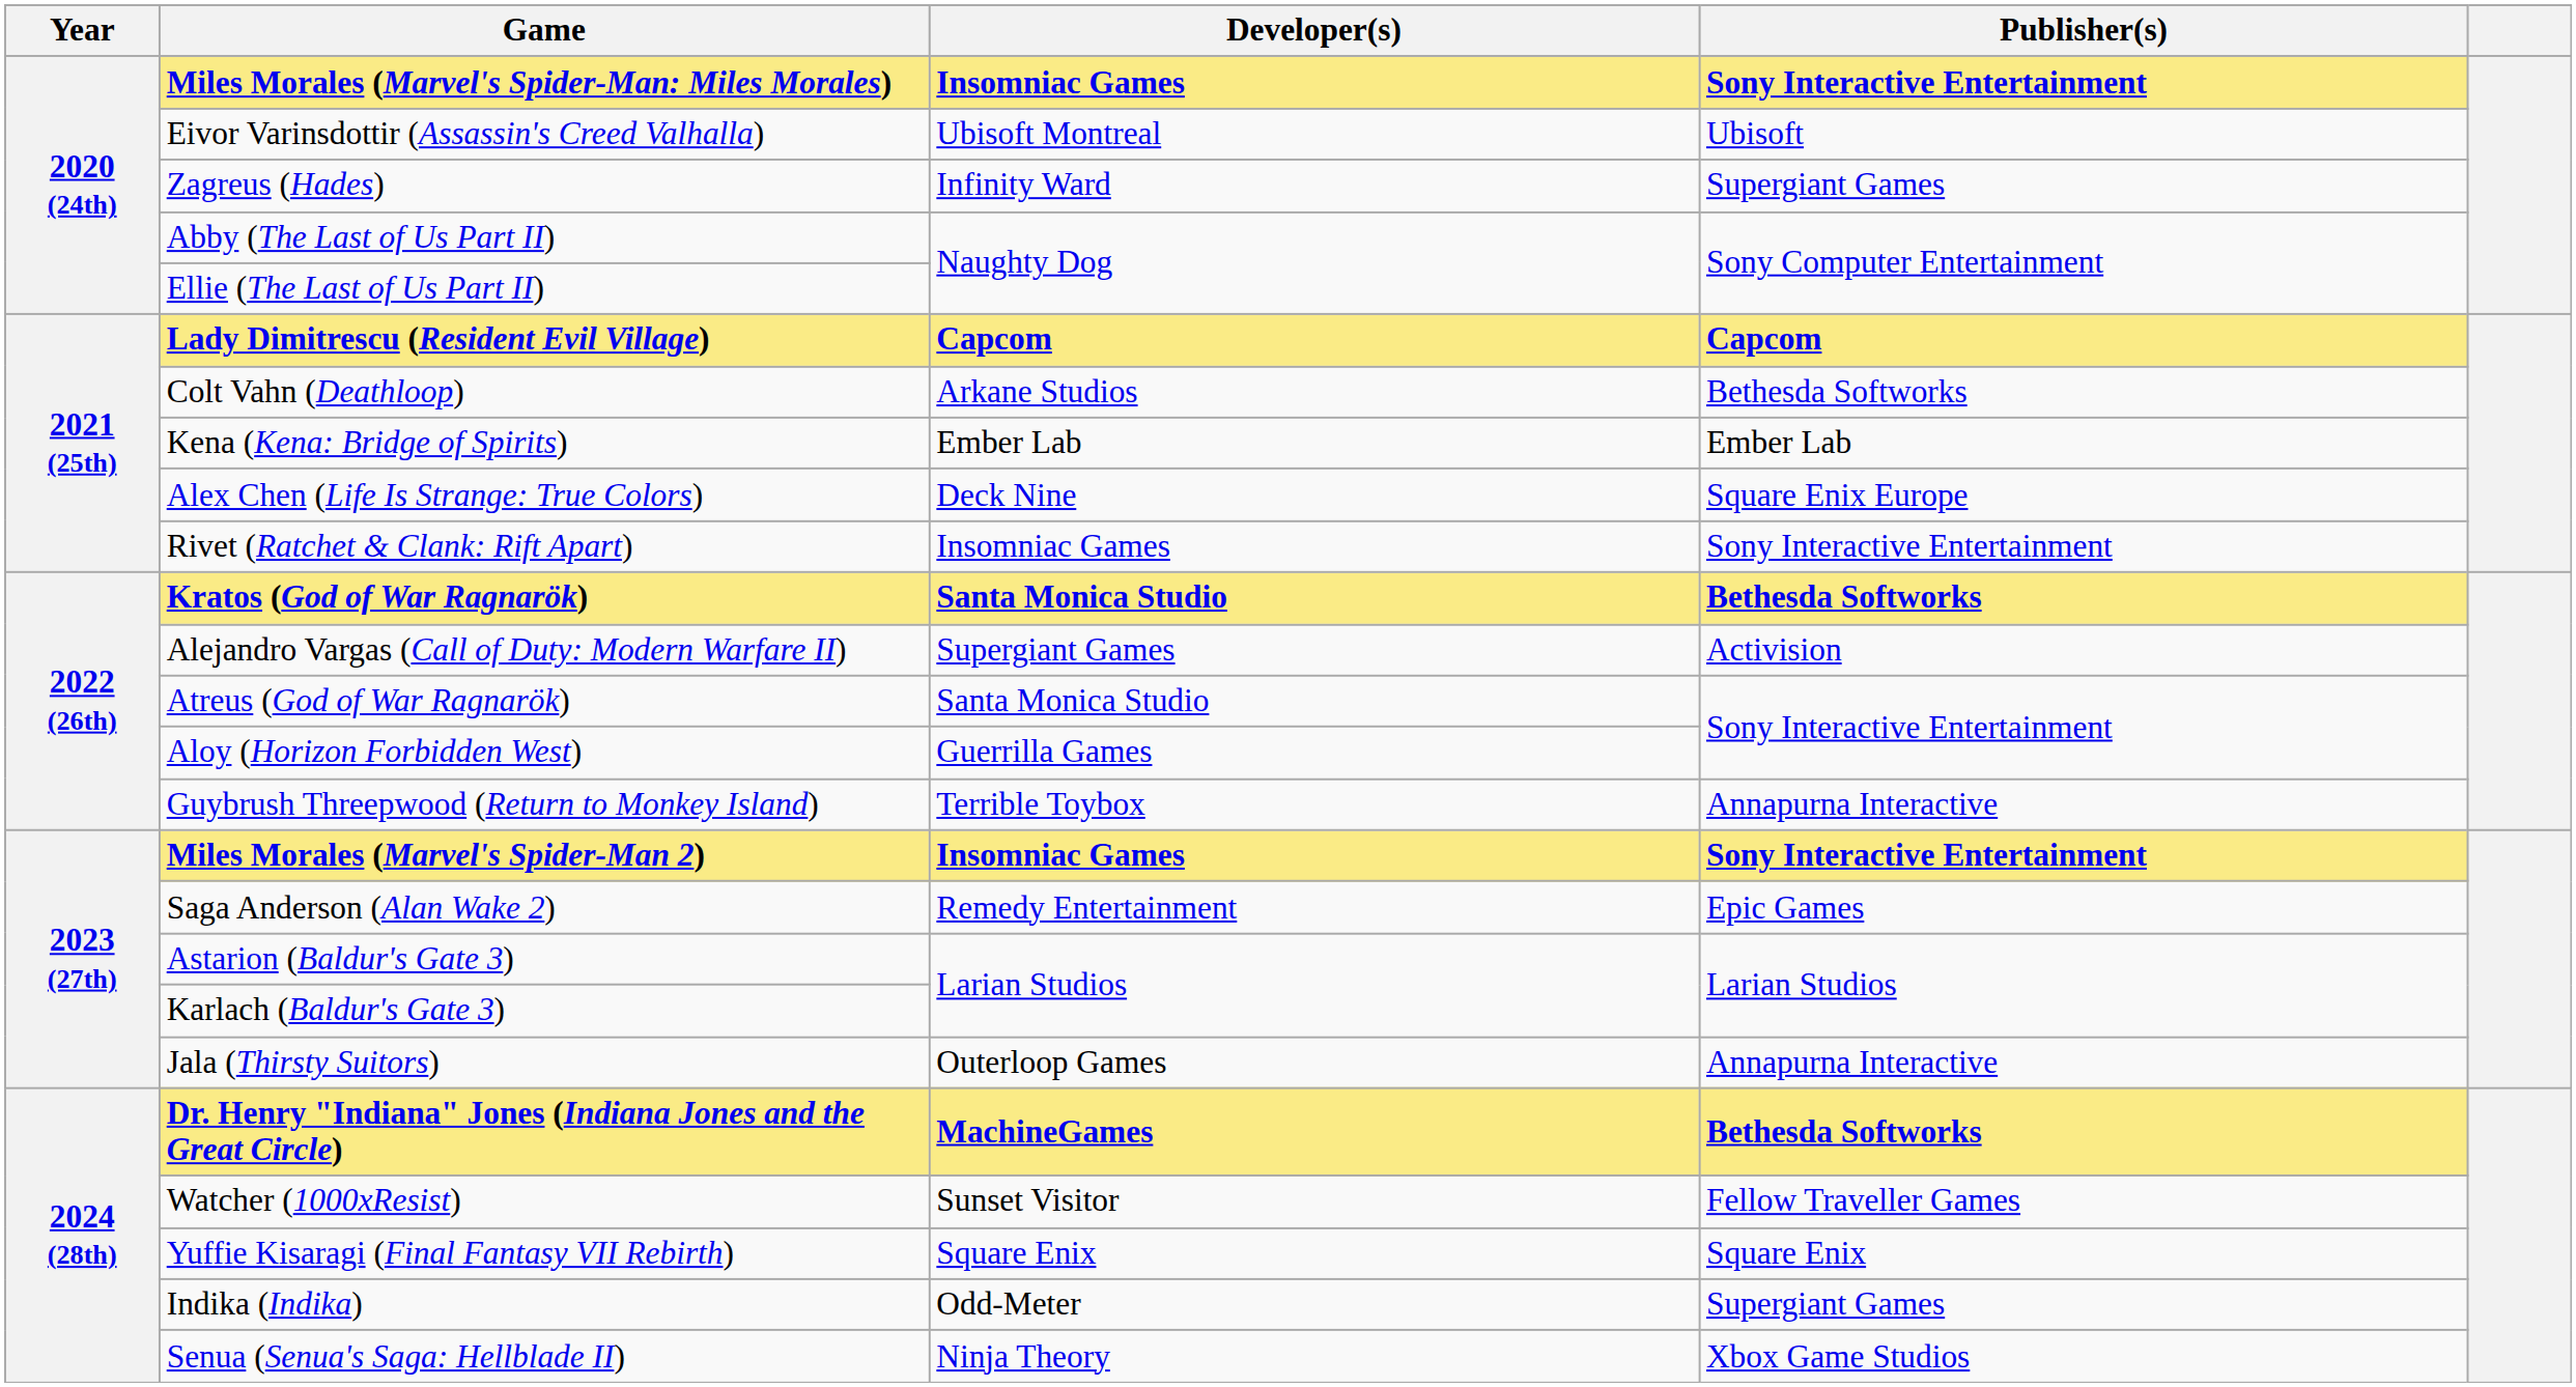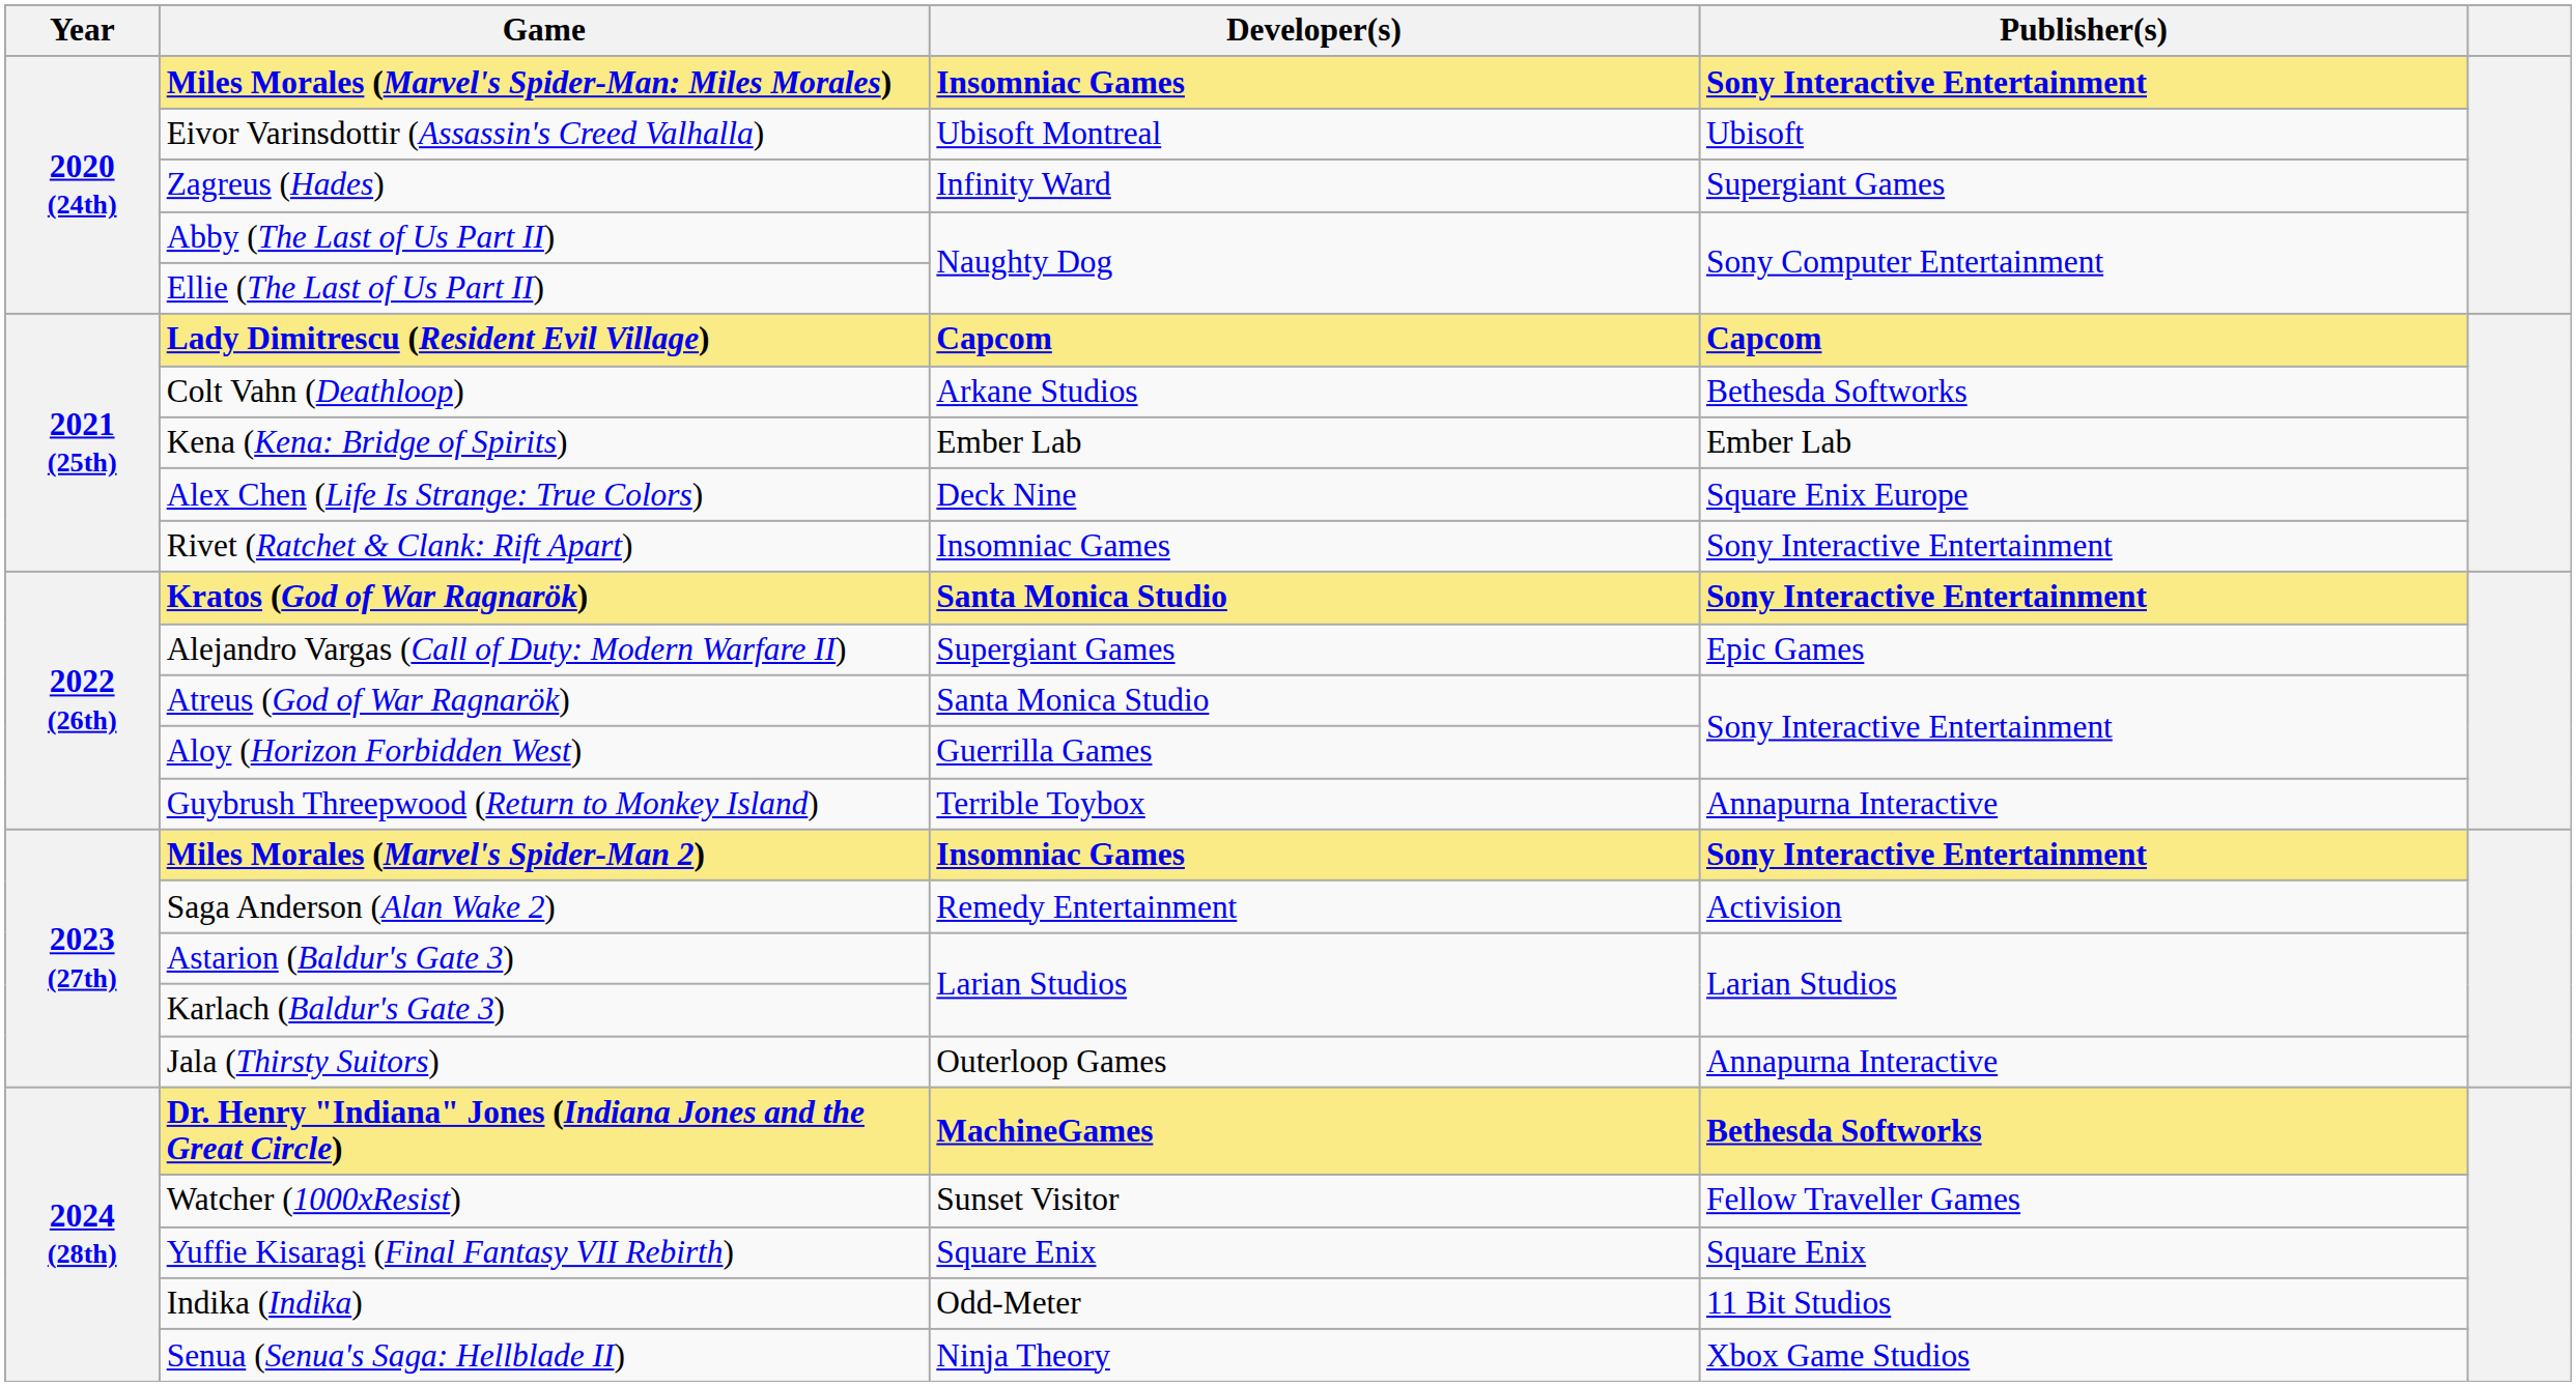 <table class="wikitable sortable" style="width:100%;">
 <tr style="background:#bebebe">
 <th scope="col" style="width:6%;">Year</th>
 <th scope="col" style="width:30%;">Game</th>
 <th scope="col" style="width:30%;">Developer(s)</th>
 <th scope="col" style="width:30%;">Publisher(s)</th>
 <th scope="col" style="width:4%;" class="unsortable"></th>
 </tr>
 <tr>
 <th scope="row" rowspan="5" style="text-align:center"><a href='#'>2020</a> <br><small><a href='#'>(24th)</a> </small></th>
 <td style="background:#FAEB86"><strong><a href='#'>Miles Morales</a> (<em><a href='#'>Marvel's Spider-Man: Miles Morales</a></em>)</strong></td>
 <td style="background:#FAEB86"><strong><a href='#'>Insomniac Games</a></strong></td>
 <td style="background:#FAEB86"><strong><a href='#'>Sony Interactive Entertainment</a></strong></td>
 <th scope="row" rowspan="5" style="text-align;center;"></th>
 </tr>
 <tr>
 <td>Eivor Varinsdottir (<em><a href='#'>Assassin's Creed Valhalla</a></em>)</td>
 <td><a href='#'>Ubisoft Montreal</a></td>
 <td><a href='#'>Ubisoft</a></td>
 </tr>
 <tr>
 <td><a href='#'>Zagreus</a> (<em><a href='#'>Hades</a></em>)</td>
 <td><a href='#'>Infinity Ward</a></td>
 <td><a href='#'>Supergiant Games</a></td>
 </tr>
 <tr>
 <td><a href='#'>Abby</a> (<em><a href='#'>The Last of Us Part II</a></em>)</td>
 <td rowspan=2><a href='#'>Naughty Dog</a></td>
 <td rowspan=2><a href='#'>Sony Computer Entertainment</a></td>
 </tr>
 <tr>
 <td><a href='#'>Ellie</a> (<em><a href='#'>The Last of Us Part II</a></em>)</td>
 </tr>
 <tr>
 <th scope="row" rowspan="5" style="text-align:center"><a href='#'>2021</a> <br><small><a href='#'>(25th)</a> </small></th>
 <td style="background:#FAEB86"><strong><a href='#'>Lady Dimitrescu</a> (<em><a href='#'>Resident Evil Village</a></em>)</strong></td>
 <td style="background:#FAEB86"><strong><a href='#'>Capcom</a></strong></td>
 <td style="background:#FAEB86"><strong><a href='#'>Capcom</a></strong></td>
 <th scope="row" rowspan="5" style="text-align;center;"></th>
 </tr>
 <tr>
 <td>Colt Vahn (<em><a href='#'>Deathloop</a></em>)</td>
 <td><a href='#'>Arkane Studios</a></td>
 <td><a href='#'>Bethesda Softworks</a></td>
 </tr>
 <tr>
 <td>Kena (<em><a href='#'>Kena: Bridge of Spirits</a></em>)</td>
 <td>Ember Lab</td>
 <td>Ember Lab</td>
 </tr>
 <tr>
 <td><a href='#'>Alex Chen</a> (<em><a href='#'>Life Is Strange: True Colors</a></em>)</td>
 <td><a href='#'>Deck Nine</a></td>
 <td><a href='#'>Square Enix Europe</a></td>
 </tr>
 <tr>
 <td>Rivet (<em><a href='#'>Ratchet & Clank: Rift Apart</a></em>)</td>
 <td><a href='#'>Insomniac Games</a></td>
 <td><a href='#'>Sony Interactive Entertainment</a></td>
 </tr>
 <tr>
 <th scope="row" rowspan="5" style="text-align:center"><a href='#'>2022</a> <br><small><a href='#'>(26th)</a> </small></th>
 <td style="background:#FAEB86"><strong><a href='#'>Kratos</a> (<em><a href='#'>God of War Ragnarök</a></em>)</strong></td>
 <td style="background:#FAEB86"><strong><a href='#'>Santa Monica Studio</a></strong></td>
-<td style="background:#FAEB86"><strong><a href='#'>Bethesda Softworks</a></strong></td>
+<td style="background:#FAEB86"><strong><a href='#'>Sony Interactive Entertainment</a></strong></td>
 <th scope="row" rowspan="5" style="text-align;center;"></th>
 </tr>
 <tr>
 <td>Alejandro Vargas (<em><a href='#'>Call of Duty: Modern Warfare II</a></em>)</td>
 <td><a href='#'>Supergiant Games</a></td>
-<td><a href='#'>Activision</a></td>
+<td><a href='#'>Epic Games</a></td>
 </tr>
 <tr>
 <td><a href='#'>Atreus</a> (<em><a href='#'>God of War Ragnarök</a></em>)</td>
 <td><a href='#'>Santa Monica Studio</a></td>
 <td rowspan="2"><a href='#'>Sony Interactive Entertainment</a></td>
 </tr>
 <tr>
 <td><a href='#'>Aloy</a> (<em><a href='#'>Horizon Forbidden West</a></em>)</td>
 <td><a href='#'>Guerrilla Games</a></td>
 </tr>
 <tr>
 <td><a href='#'>Guybrush Threepwood</a> (<em><a href='#'>Return to Monkey Island</a></em>)</td>
 <td><a href='#'>Terrible Toybox</a></td>
 <td><a href='#'>Annapurna Interactive</a></td>
 </tr>
 <tr>
 <th scope="row" rowspan="5" style="text-align:center"><a href='#'>2023</a> <br><small><a href='#'>(27th)</a> </small></th>
 <td style="background:#FAEB86"><strong><a href='#'>Miles Morales</a> (<em><a href='#'>Marvel's Spider-Man 2</a></em>)</strong></td>
 <td style="background:#FAEB86"><strong><a href='#'>Insomniac Games</a></strong></td>
 <td style="background:#FAEB86"><strong><a href='#'>Sony Interactive Entertainment</a></strong></td>
 <th scope="row" rowspan="5" style="text-align;center;"></th>
 </tr>
 <tr>
 <td>Saga Anderson (<em><a href='#'>Alan Wake 2</a></em>)</td>
 <td><a href='#'>Remedy Entertainment</a></td>
-<td><a href='#'>Epic Games</a></td>
+<td><a href='#'>Activision</a></td>
 </tr>
 <tr>
 <td><a href='#'>Astarion</a> (<em><a href='#'>Baldur's Gate 3</a></em>)</td>
 <td rowspan="2"><a href='#'>Larian Studios</a></td>
 <td rowspan="2"><a href='#'>Larian Studios</a></td>
 </tr>
 <tr>
 <td>Karlach (<em><a href='#'>Baldur's Gate 3</a></em>)</td>
 </tr>
 <tr>
 <td>Jala (<em><a href='#'>Thirsty Suitors</a></em>)</td>
 <td>Outerloop Games</td>
 <td><a href='#'>Annapurna Interactive</a></td>
 </tr>
 <tr>
 <th scope="row" rowspan="5" style="text-align:center"><a href='#'>2024</a> <br><small><a href='#'>(28th)</a> </small></th>
 <td style="background:#FAEB86"><strong><a href='#'>Dr. Henry "Indiana" Jones</a> (<em><a href='#'>Indiana Jones and the Great Circle</a></em>)</strong></td>
 <td style="background:#FAEB86"><strong><a href='#'>MachineGames</a></strong></td>
 <td style="background:#FAEB86"><strong><a href='#'>Bethesda Softworks</a></strong></td>
 <th scope="row" rowspan="5" style="text-align;center;"></th>
 </tr>
 <tr>
 <td>Watcher (<em><a href='#'>1000xResist</a></em>)</td>
 <td>Sunset Visitor</td>
 <td><a href='#'>Fellow Traveller Games</a></td>
 </tr>
 <tr>
 <td><a href='#'>Yuffie Kisaragi</a> (<em><a href='#'>Final Fantasy VII Rebirth</a></em>)</td>
 <td><a href='#'>Square Enix</a></td>
 <td><a href='#'>Square Enix</a></td>
 </tr>
 <tr>
 <td>Indika (<em><a href='#'>Indika</a></em>)</td>
 <td>Odd-Meter</td>
-<td><a href='#'>Supergiant Games</a></td>
+<td><a href='#'>11 Bit Studios</a></td>
 </tr>
 <tr>
 <td><a href='#'>Senua</a> (<em><a href='#'>Senua's Saga: Hellblade II</a></em>)</td>
 <td><a href='#'>Ninja Theory</a></td>
 <td><a href='#'>Xbox Game Studios</a></td>
 </tr>
 </table>
